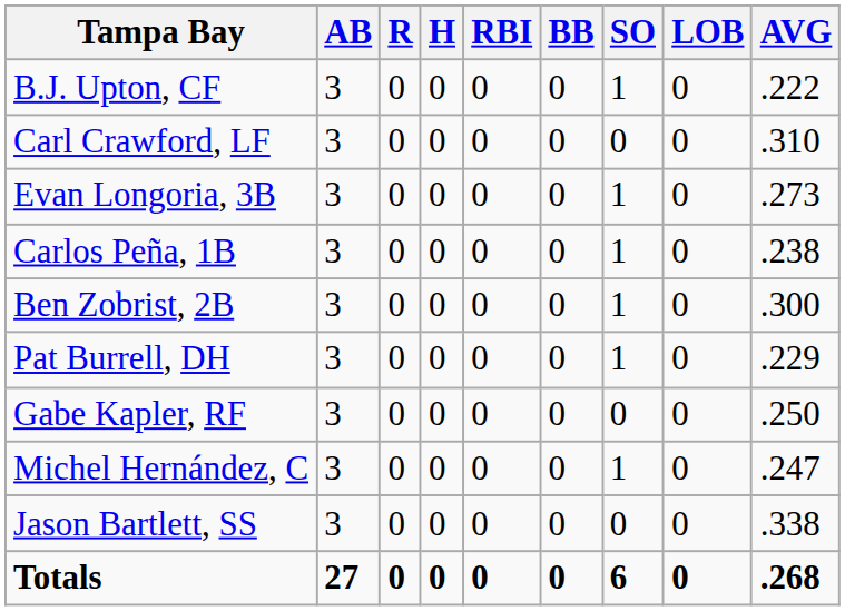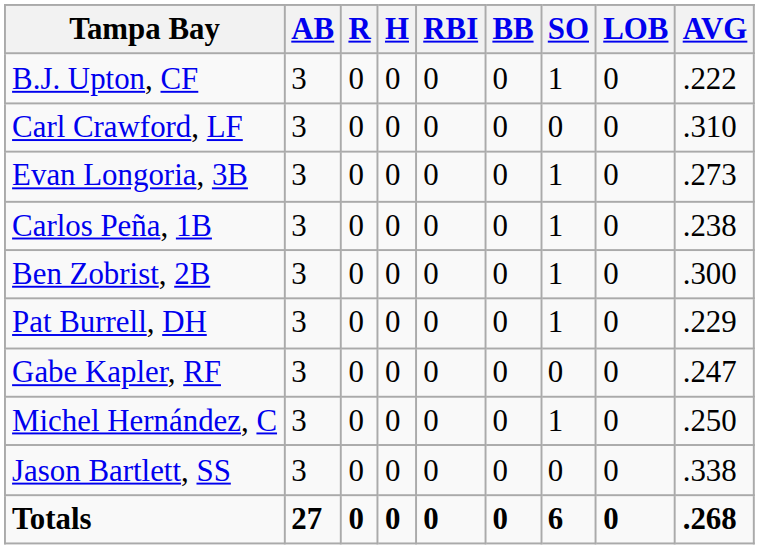 <table class="wikitable" border="2">
 <tr>
 <th>Tampa Bay</th>
 <th><a href='#'>AB</a></th>
 <th><a href='#'>R</a></th>
 <th><a href='#'>H</a></th>
 <th><a href='#'>RBI</a></th>
 <th><a href='#'>BB</a></th>
 <th><a href='#'>SO</a></th>
 <th><a href='#'>LOB</a></th>
 <th><a href='#'>AVG</a></th>
 </tr>
 <tr>
 <td><a href='#'>B.J. Upton</a>, <a href='#'>CF</a></td>
 <td>3</td>
 <td>0</td>
 <td>0</td>
 <td>0</td>
 <td>0</td>
 <td>1</td>
 <td>0</td>
 <td>.222</td>
 </tr>
 <tr>
 <td><a href='#'>Carl Crawford</a>, <a href='#'>LF</a></td>
 <td>3</td>
 <td>0</td>
 <td>0</td>
 <td>0</td>
 <td>0</td>
 <td>0</td>
 <td>0</td>
 <td>.310</td>
 </tr>
 <tr>
 <td><a href='#'>Evan Longoria</a>, <a href='#'>3B</a></td>
 <td>3</td>
 <td>0</td>
 <td>0</td>
 <td>0</td>
 <td>0</td>
 <td>1</td>
 <td>0</td>
 <td>.273</td>
 </tr>
 <tr>
 <td><a href='#'>Carlos Peña</a>, <a href='#'>1B</a></td>
 <td>3</td>
 <td>0</td>
 <td>0</td>
 <td>0</td>
 <td>0</td>
 <td>1</td>
 <td>0</td>
 <td>.238</td>
 </tr>
 <tr>
 <td><a href='#'>Ben Zobrist</a>, <a href='#'>2B</a></td>
 <td>3</td>
 <td>0</td>
 <td>0</td>
 <td>0</td>
 <td>0</td>
 <td>1</td>
 <td>0</td>
 <td>.300</td>
 </tr>
 <tr>
 <td><a href='#'>Pat Burrell</a>, <a href='#'>DH</a></td>
 <td>3</td>
 <td>0</td>
 <td>0</td>
 <td>0</td>
 <td>0</td>
 <td>1</td>
 <td>0</td>
 <td>.229</td>
 </tr>
 <tr>
 <td><a href='#'>Gabe Kapler</a>, <a href='#'>RF</a></td>
 <td>3</td>
 <td>0</td>
 <td>0</td>
 <td>0</td>
 <td>0</td>
 <td>0</td>
 <td>0</td>
-<td>.250</td>
+<td>.247</td>
 </tr>
 <tr>
 <td><a href='#'>Michel Hernández</a>, <a href='#'>C</a></td>
 <td>3</td>
 <td>0</td>
 <td>0</td>
 <td>0</td>
 <td>0</td>
 <td>1</td>
 <td>0</td>
-<td>.247</td>
+<td>.250</td>
 </tr>
 <tr>
 <td><a href='#'>Jason Bartlett</a>, <a href='#'>SS</a></td>
 <td>3</td>
 <td>0</td>
 <td>0</td>
 <td>0</td>
 <td>0</td>
 <td>0</td>
 <td>0</td>
 <td>.338</td>
 </tr>
 <tr>
 <td><strong>Totals</strong></td>
 <td><strong>27</strong></td>
 <td><strong>0</strong></td>
 <td><strong>0</strong></td>
 <td><strong>0</strong></td>
 <td><strong>0</strong></td>
 <td><strong>6</strong></td>
 <td><strong>0</strong></td>
 <td><strong>.268</strong></td>
 </tr>
 </table>
